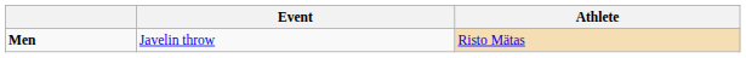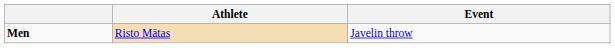 <table class=wikitable style="font-size:90%" width=60%>
 <tr>
 <th></th>
+<th>Athlete</th>
 <th>Event</th>
-<th>Athlete</th>
 </tr>
 <tr>
 <td><strong>Men</strong></td>
+<td bgcolor="wheat"><a href='#'>Risto Mätas</a></td>
 <td><a href='#'>Javelin throw</a></td>
-<td bgcolor="wheat"><a href='#'>Risto Mätas</a></td>
 </tr>
 </table>
